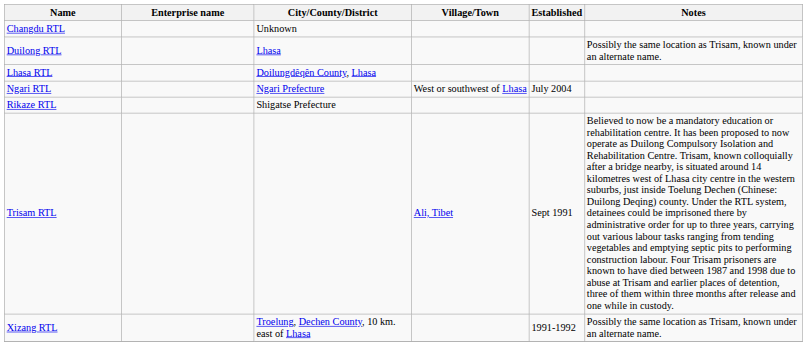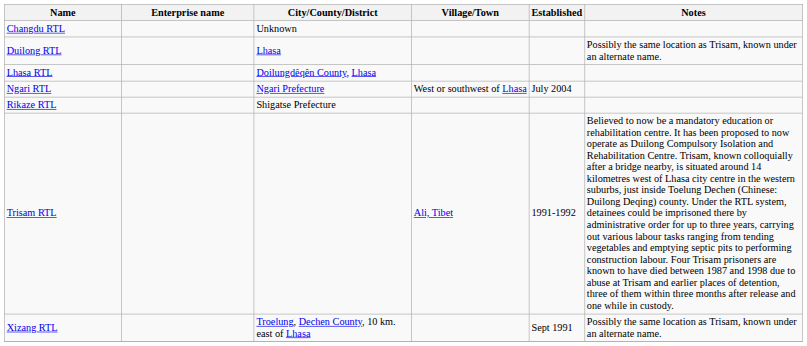 <table class="wikitable">
 <tr>
 <th width=15%>Name</th>
 <th width=17%>Enterprise name</th>
 <th width=20%>City/County/District</th>
 <th width=15%>Village/Town</th>
 <th width=5%>Established</th>
 <th width=28%>Notes</th>
 </tr>
 <tr>
 <td><a href='#'>Changdu RTL</a></td>
 <td></td>
 <td>Unknown</td>
 <td></td>
 <td></td>
 <td></td>
 </tr>
 <tr>
 <td><a href='#'>Duilong RTL</a></td>
 <td></td>
 <td><a href='#'>Lhasa</a></td>
 <td></td>
 <td></td>
 <td>Possibly the same location as Trisam, known under an alternate name.</td>
 </tr>
 <tr>
 <td><a href='#'>Lhasa RTL</a></td>
 <td></td>
 <td><a href='#'>Doilungdêqên County</a>, <a href='#'>Lhasa</a></td>
 <td></td>
 <td></td>
 <td></td>
 </tr>
 <tr>
 <td><a href='#'>Ngari RTL</a></td>
 <td></td>
 <td><a href='#'>Ngari Prefecture</a></td>
 <td>West or southwest of <a href='#'>Lhasa</a></td>
 <td>July 2004</td>
 <td></td>
 </tr>
 <tr>
 <td><a href='#'>Rikaze RTL</a></td>
 <td></td>
 <td>Shigatse Prefecture</td>
 <td></td>
 <td></td>
 <td></td>
 </tr>
 <tr>
 <td><a href='#'>Trisam RTL</a></td>
 <td></td>
 <td></td>
 <td><a href='#'>Ali, Tibet</a></td>
-<td>Sept 1991</td>
+<td>1991-1992</td>
 <td>Believed to now be a mandatory education or rehabilitation centre. It has been proposed to now operate as Duilong Compulsory Isolation and Rehabilitation Centre. Trisam, known colloquially after a bridge nearby, is situated around 14 kilometres west of Lhasa city centre in the western suburbs, just inside Toelung Dechen (Chinese: Duilong Deqing) county. Under the RTL system, detainees could be imprisoned there by administrative order for up to three years, carrying out various labour tasks ranging from tending vegetables and emptying septic pits to performing construction labour. Four Trisam prisoners are known to have died between 1987 and 1998 due to abuse at Trisam and earlier places of detention, three of them within three months after release and one while in custody.</td>
 </tr>
 <tr>
 <td><a href='#'>Xizang RTL</a></td>
 <td></td>
 <td><a href='#'>Troelung</a>, <a href='#'>Dechen County</a>, 10 km. east of <a href='#'>Lhasa</a></td>
 <td></td>
-<td>1991-1992</td>
+<td>Sept 1991</td>
 <td>Possibly the same location as Trisam, known under an alternate name.</td>
 </tr>
 <tr>
 </tr>
 </table>
